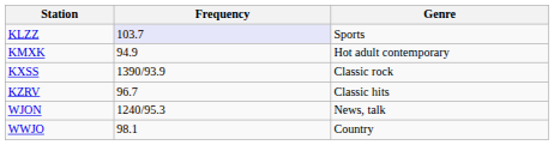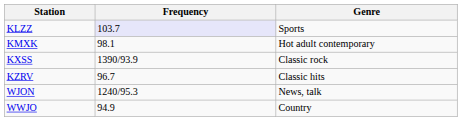 <table class="wikitable" style="width:45em;">
 <tr>
 <th style="width:20%">Station</th>
 <th style="width:40%">Frequency</th>
 <th style="width:40%">Genre</th>
 </tr>
 <tr>
 <td><a href='#'>KLZZ</a></td>
 <td style="background: lavender;">103.7</td>
 <td>Sports</td>
 </tr>
 <tr>
 <td><a href='#'>KMXK</a></td>
-<td>94.9</td>
+<td>98.1</td>
 <td>Hot adult contemporary</td>
 </tr>
 <tr>
 <td><a href='#'>KXSS</a></td>
 <td>1390/93.9</td>
 <td>Classic rock</td>
 </tr>
 <tr>
 <td><a href='#'>KZRV</a></td>
 <td>96.7</td>
 <td>Classic hits</td>
 </tr>
 <tr>
 <td><a href='#'>WJON</a></td>
 <td>1240/95.3</td>
 <td>News, talk</td>
 </tr>
 <tr>
 <td><a href='#'>WWJO</a></td>
-<td>98.1</td>
+<td>94.9</td>
 <td>Country</td>
 </tr>
 </table>
